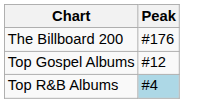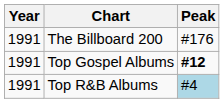 <table class="wikitable" border="1">
 <tr>
+<th>Year</th>
 <th>Chart</th>
 <th>Peak</th>
 </tr>
 <tr>
+<td>1991</td>
 <td>The Billboard 200</td>
 <td>#176</td>
 </tr>
 <tr>
+<td>1991</td>
 <td>Top Gospel Albums</td>
-<td>#12</td>
+<td><strong>#12</strong></td>
 </tr>
 <tr>
+<td>1991</td>
 <td>Top R&B Albums</td>
 <td style="background: lightblue;">#4</td>
 </tr>
 </table>
